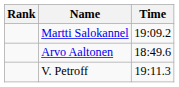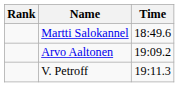 <table class="wikitable" style="text-align:center">
 <tr>
 <th>Rank</th>
 <th>Name</th>
 <th>Time</th>
 </tr>
 <tr>
 <td></td>
 <td align=left><a href='#'>Martti Salokannel</a></td>
-<td>19:09.2</td>
+<td>18:49.6</td>
 </tr>
 <tr>
 <td></td>
 <td align=left><a href='#'>Arvo Aaltonen</a></td>
-<td>18:49.6</td>
+<td>19:09.2</td>
 </tr>
 <tr>
 <td></td>
 <td align=left>V. Petroff</td>
 <td>19:11.3</td>
 </tr>
 </table>
